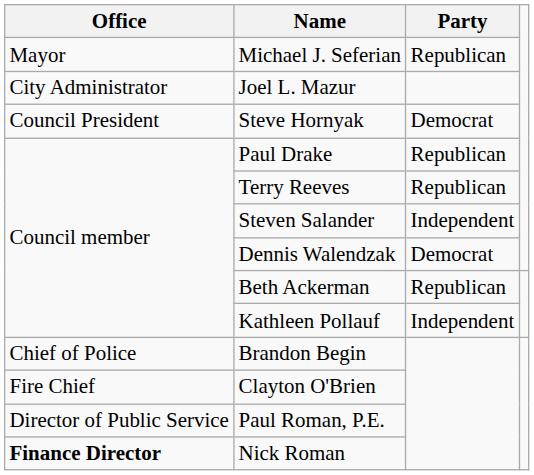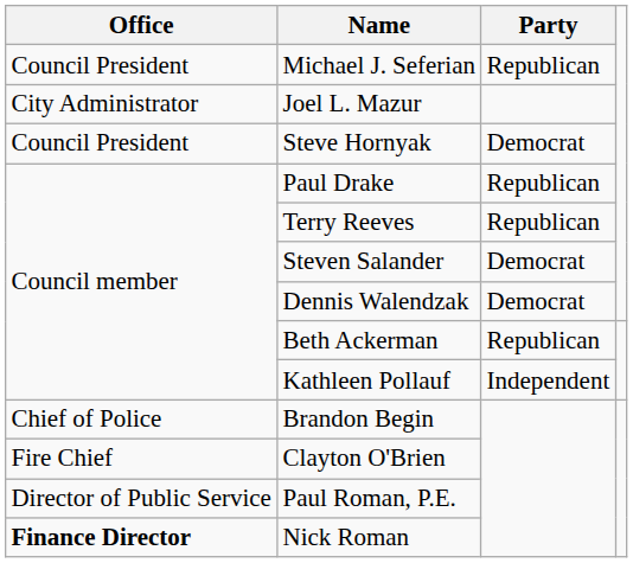 <table class="wikitable">
 <tr>
 <th>Office</th>
 <th>Name</th>
 <th>Party</th>
 </tr>
 <tr>
-<td>Mayor</td>
+<td>Council President</td>
 <td>Michael J. Seferian</td>
 <td rowspan="1">Republican</td>
 </tr>
 <tr>
 <td>City Administrator</td>
 <td>Joel L. Mazur</td>
 <td></td>
 </tr>
 <tr>
 <td>Council President</td>
 <td>Steve Hornyak</td>
 <td>Democrat</td>
 </tr>
 <tr>
 <td rowspan="6">Council member</td>
 <td>Paul Drake</td>
 <td rowspan="1">Republican</td>
 </tr>
 <tr>
 <td>Terry Reeves</td>
 <td rowspan="1">Republican</td>
 </tr>
 <tr>
 <td>Steven Salander</td>
-<td>Independent</td>
+<td>Democrat</td>
 </tr>
 <tr>
 <td>Dennis Walendzak</td>
 <td>Democrat</td>
 </tr>
 <tr>
 <td>Beth Ackerman</td>
 <td>Republican</td>
 <td rowspan="2"></td>
 </tr>
 <tr>
 <td>Kathleen Pollauf</td>
 <td>Independent</td>
 </tr>
 <tr>
 <td>Chief of Police</td>
 <td>Brandon Begin</td>
 <td rowspan="4"></td>
 </tr>
 <tr>
 <td>Fire Chief</td>
 <td>Clayton O'Brien</td>
 </tr>
 <tr>
 <td>Director of Public Service</td>
 <td>Paul Roman, P.E.</td>
 </tr>
 <tr>
 <td><strong>Finance Director</strong></td>
 <td>Nick Roman</td>
 </tr>
 </table>
